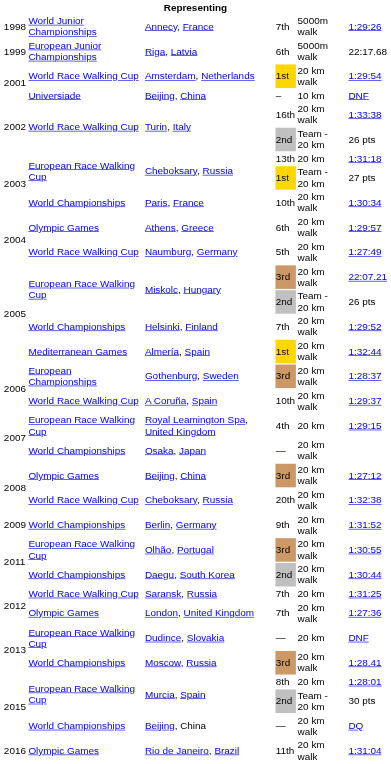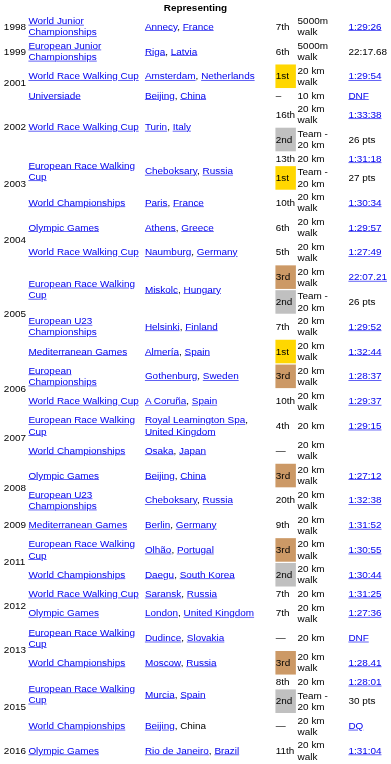 <table>
 <tr>
 <th colspan="6">Representing </th>
 </tr>
 <tr>
 <td>1998</td>
 <td><a href='#'>World Junior Championships</a></td>
 <td><a href='#'>Annecy</a>, <a href='#'>France</a></td>
 <td>7th</td>
 <td>5000m walk</td>
 <td><a href='#'>1:29:26</a></td>
 </tr>
 <tr>
 <td>1999</td>
 <td><a href='#'>European Junior Championships</a></td>
 <td><a href='#'>Riga</a>, <a href='#'>Latvia</a></td>
 <td>6th</td>
 <td>5000m walk</td>
 <td>22:17.68</td>
 </tr>
 <tr>
 <td rowspan=2>2001</td>
 <td><a href='#'>World Race Walking Cup</a></td>
 <td><a href='#'>Amsterdam</a>, <a href='#'>Netherlands</a></td>
 <td bgcolor="gold">1st</td>
 <td>20 km walk</td>
 <td><a href='#'>1:29:54</a></td>
 </tr>
 <tr>
 <td><a href='#'>Universiade</a></td>
 <td><a href='#'>Beijing</a>, <a href='#'>China</a></td>
 <td>–</td>
 <td>10 km</td>
 <td><a href='#'>DNF</a></td>
 </tr>
 <tr>
 <td rowspan=2>2002</td>
 <td rowspan=2><a href='#'>World Race Walking Cup</a></td>
 <td rowspan=2><a href='#'>Turin</a>, <a href='#'>Italy</a></td>
 <td>16th</td>
 <td>20 km walk</td>
 <td><a href='#'>1:33:38</a></td>
 </tr>
 <tr>
 <td bgcolor=silver>2nd</td>
 <td>Team - 20 km</td>
 <td>26 pts</td>
 </tr>
 <tr>
 <td rowspan=3>2003</td>
 <td rowspan=2><a href='#'>European Race Walking Cup</a></td>
 <td rowspan=2><a href='#'>Cheboksary</a>, <a href='#'>Russia</a></td>
 <td>13th</td>
 <td>20 km</td>
 <td><a href='#'>1:31:18</a></td>
 </tr>
 <tr>
 <td bgcolor=gold>1st</td>
 <td>Team - 20 km</td>
 <td>27 pts</td>
 </tr>
 <tr>
 <td><a href='#'>World Championships</a></td>
 <td><a href='#'>Paris</a>, <a href='#'>France</a></td>
 <td>10th</td>
 <td>20 km walk</td>
 <td><a href='#'>1:30:34</a> </td>
 </tr>
 <tr>
 <td rowspan=2>2004</td>
 <td><a href='#'>Olympic Games</a></td>
 <td><a href='#'>Athens</a>, <a href='#'>Greece</a></td>
 <td>6th</td>
 <td>20 km walk</td>
 <td><a href='#'>1:29:57</a></td>
 </tr>
 <tr>
 <td><a href='#'>World Race Walking Cup</a></td>
 <td><a href='#'>Naumburg</a>, <a href='#'>Germany</a></td>
 <td>5th</td>
 <td>20 km walk</td>
 <td><a href='#'>1:27:49</a> </td>
 </tr>
 <tr>
 <td rowspan=4>2005</td>
 <td rowspan=2><a href='#'>European Race Walking Cup</a></td>
 <td rowspan=2><a href='#'>Miskolc</a>, <a href='#'>Hungary</a></td>
 <td bgcolor="cc9966">3rd</td>
 <td>20 km walk</td>
 <td><a href='#'>22:07.21</a></td>
 </tr>
 <tr>
 <td bgcolor=silver>2nd</td>
 <td>Team - 20 km</td>
 <td>26 pts</td>
 </tr>
 <tr>
-<td><a href='#'>World Championships</a></td>
+<td><a href='#'>European U23 Championships</a></td>
 <td><a href='#'>Helsinki</a>, <a href='#'>Finland</a></td>
 <td>7th</td>
 <td>20 km walk</td>
 <td><a href='#'>1:29:52</a></td>
 </tr>
 <tr>
 <td><a href='#'>Mediterranean Games</a></td>
 <td><a href='#'>Almería</a>, <a href='#'>Spain</a></td>
 <td bgcolor="gold">1st</td>
 <td>20 km walk</td>
 <td><a href='#'>1:32:44</a></td>
 </tr>
 <tr>
 <td rowspan=2>2006</td>
 <td><a href='#'>European Championships</a></td>
 <td><a href='#'>Gothenburg</a>, <a href='#'>Sweden</a></td>
 <td bgcolor="cc9966">3rd</td>
 <td>20 km walk</td>
 <td><a href='#'>1:28:37</a> </td>
 </tr>
 <tr>
 <td><a href='#'>World Race Walking Cup</a></td>
 <td><a href='#'>A Coruña</a>, <a href='#'>Spain</a></td>
 <td>10th</td>
 <td>20 km walk</td>
 <td><a href='#'>1:29:37</a> </td>
 </tr>
 <tr>
 <td rowspan=2>2007</td>
 <td><a href='#'>European Race Walking Cup</a></td>
 <td><a href='#'>Royal Leamington Spa</a>, <a href='#'>United Kingdom</a></td>
 <td>4th</td>
 <td>20 km</td>
 <td><a href='#'>1:29:15</a></td>
 </tr>
 <tr>
 <td><a href='#'>World Championships</a></td>
 <td><a href='#'>Osaka</a>, <a href='#'>Japan</a></td>
 <td>—</td>
 <td>20 km walk</td>
 <td><a href='#'></a></td>
 </tr>
 <tr>
 <td rowspan=2>2008</td>
 <td><a href='#'>Olympic Games</a></td>
 <td><a href='#'>Beijing</a>, <a href='#'>China</a></td>
 <td bgcolor="cc9966">3rd</td>
 <td>20 km walk</td>
 <td><a href='#'>1:27:12</a> </td>
 </tr>
 <tr>
-<td><a href='#'>World Race Walking Cup</a></td>
+<td><a href='#'>European U23 Championships</a></td>
 <td><a href='#'>Cheboksary</a>, <a href='#'>Russia</a></td>
 <td>20th</td>
 <td>20 km walk</td>
 <td><a href='#'>1:32:38</a> </td>
 </tr>
 <tr>
 <td>2009</td>
-<td><a href='#'>World Championships</a></td>
+<td><a href='#'>Mediterranean Games</a></td>
 <td><a href='#'>Berlin</a>, <a href='#'>Germany</a></td>
 <td>9th</td>
 <td>20 km walk</td>
 <td><a href='#'>1:31:52</a></td>
 </tr>
 <tr>
 <td rowspan=2>2011</td>
 <td><a href='#'>European Race Walking Cup</a></td>
 <td><a href='#'>Olhão</a>, <a href='#'>Portugal</a></td>
 <td bgcolor="cc9966">3rd</td>
 <td>20 km walk</td>
 <td><a href='#'>1:30:55</a></td>
 </tr>
 <tr>
 <td><a href='#'>World Championships</a></td>
 <td><a href='#'>Daegu</a>, <a href='#'>South Korea</a></td>
 <td bgcolor=silver>2nd</td>
 <td>20 km walk</td>
 <td><a href='#'>1:30:44</a> </td>
 </tr>
 <tr>
 <td rowspan=2>2012</td>
 <td><a href='#'>World Race Walking Cup</a></td>
 <td><a href='#'>Saransk</a>, <a href='#'>Russia</a></td>
 <td>7th</td>
 <td>20 km</td>
 <td><a href='#'>1:31:25</a></td>
 </tr>
 <tr>
 <td><a href='#'>Olympic Games</a></td>
 <td><a href='#'>London</a>, <a href='#'>United Kingdom</a></td>
 <td>7th</td>
 <td>20 km walk</td>
 <td><a href='#'>1:27:36</a> </td>
 </tr>
 <tr>
 <td rowspan=2>2013</td>
 <td><a href='#'>European Race Walking Cup</a></td>
 <td><a href='#'>Dudince</a>, <a href='#'>Slovakia</a></td>
 <td>—</td>
 <td>20 km</td>
 <td><a href='#'>DNF</a></td>
 </tr>
 <tr>
 <td><a href='#'>World Championships</a></td>
 <td><a href='#'>Moscow</a>, <a href='#'>Russia</a></td>
 <td bgcolor="cc9966">3rd</td>
 <td>20 km walk</td>
 <td><a href='#'>1:28.41</a> </td>
 </tr>
 <tr>
 <td rowspan=3>2015</td>
 <td rowspan=2><a href='#'>European Race Walking Cup</a></td>
 <td rowspan=2><a href='#'>Murcia</a>, <a href='#'>Spain</a></td>
 <td>8th</td>
 <td>20 km</td>
 <td><a href='#'>1:28:01</a></td>
 </tr>
 <tr>
 <td bgcolor=silver>2nd</td>
 <td>Team - 20 km</td>
 <td>30 pts</td>
 </tr>
 <tr>
 <td><a href='#'>World Championships</a></td>
 <td><a href='#'>Beijing</a>, China</td>
 <td>—</td>
 <td>20 km walk</td>
 <td><a href='#'>DQ</a></td>
 </tr>
 <tr>
 <td>2016</td>
 <td><a href='#'>Olympic Games</a></td>
 <td><a href='#'>Rio de Janeiro</a>, <a href='#'>Brazil</a></td>
 <td>11th</td>
 <td>20 km walk</td>
 <td><a href='#'>1:31:04</a></td>
 </tr>
 </table>
